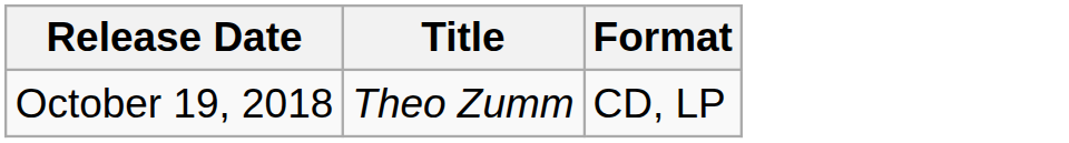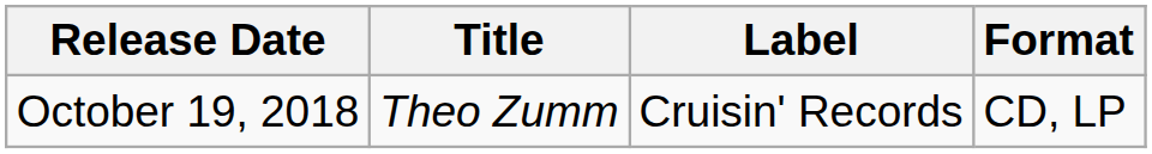 <table class="wikitable">
 <tr>
 <th>Release Date</th>
 <th>Title</th>
+<th>Label</th>
 <th>Format</th>
 </tr>
 <tr>
 <td>October 19, 2018</td>
 <td><em>Theo Zumm</em></td>
+<td>Cruisin' Records</td>
 <td>CD, LP</td>
 </tr>
 </table>
